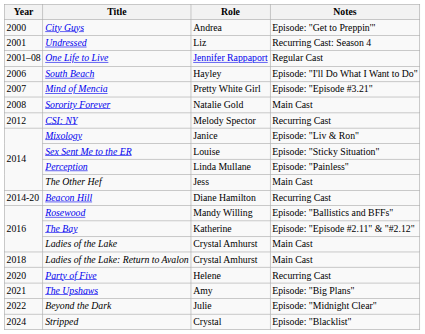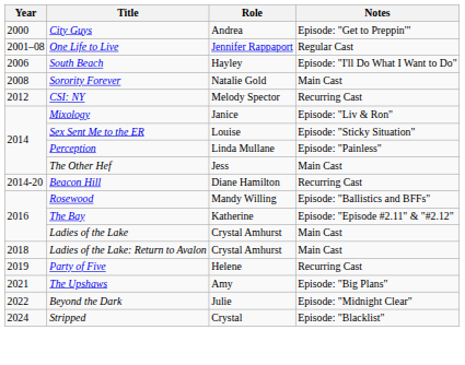 <table class="wikitable sortable">
 <tr>
 <th>Year</th>
 <th>Title</th>
 <th>Role</th>
 <th>Notes</th>
 </tr>
 <tr>
 <td>2000</td>
 <td><em><a href='#'>City Guys</a></em></td>
 <td>Andrea</td>
 <td>Episode: "Get to Preppin'"</td>
 </tr>
 <tr>
-<td>2001</td>
-<td><em><a href='#'>Undressed</a></em></td>
-<td>Liz</td>
-<td>Recurring Cast: Season 4</td>
-</tr>
-<tr>
 <td>2001–08</td>
 <td><em><a href='#'>One Life to Live</a></em></td>
 <td><a href='#'>Jennifer Rappaport</a></td>
 <td>Regular Cast</td>
 </tr>
 <tr>
 <td>2006</td>
 <td><em><a href='#'>South Beach</a></em></td>
 <td>Hayley</td>
 <td>Episode: "I'll Do What I Want to Do"</td>
-</tr>
-<tr>
-<td>2007</td>
-<td><em><a href='#'>Mind of Mencia</a></em></td>
-<td>Pretty White Girl</td>
-<td>Episode: "Episode #3.21"</td>
 </tr>
 <tr>
 <td>2008</td>
 <td><em><a href='#'>Sorority Forever</a></em></td>
 <td>Natalie Gold</td>
 <td>Main Cast</td>
 </tr>
 <tr>
 <td>2012</td>
 <td><em><a href='#'>CSI: NY</a></em></td>
 <td>Melody Spector</td>
 <td>Recurring Cast</td>
 </tr>
 <tr>
 <td rowspan="4">2014</td>
 <td><em><a href='#'>Mixology</a></em></td>
 <td>Janice</td>
 <td>Episode: "Liv & Ron"</td>
 </tr>
 <tr>
 <td><em><a href='#'>Sex Sent Me to the ER</a></em></td>
 <td>Louise</td>
 <td>Episode: "Sticky Situation"</td>
 </tr>
 <tr>
 <td><em><a href='#'>Perception</a></em></td>
 <td>Linda Mullane</td>
 <td>Episode: "Painless"</td>
 </tr>
 <tr>
 <td><em>The Other Hef</em></td>
 <td>Jess</td>
 <td>Main Cast</td>
 </tr>
 <tr>
 <td>2014-20</td>
 <td><em><a href='#'>Beacon Hill</a></em></td>
 <td>Diane Hamilton</td>
 <td>Recurring Cast</td>
 </tr>
 <tr>
 <td rowspan="3">2016</td>
 <td><em><a href='#'>Rosewood</a></em></td>
 <td>Mandy Willing</td>
 <td>Episode: "Ballistics and BFFs" </td>
 </tr>
 <tr>
 <td><em><a href='#'>The Bay</a></em></td>
 <td>Katherine</td>
 <td>Episode: "Episode #2.11" & "#2.12"</td>
 </tr>
 <tr>
 <td><em>Ladies of the Lake</em></td>
 <td>Crystal Amhurst</td>
 <td>Main Cast</td>
 </tr>
 <tr>
 <td>2018</td>
 <td><em>Ladies of the Lake: Return to Avalon</em></td>
 <td>Crystal Amhurst</td>
 <td>Main Cast</td>
 </tr>
 <tr>
-<td>2020</td>
+<td>2019</td>
 <td><em><a href='#'>Party of Five</a></em></td>
 <td>Helene</td>
 <td>Recurring Cast</td>
 </tr>
 <tr>
 <td>2021</td>
 <td><em><a href='#'>The Upshaws</a></em></td>
 <td>Amy</td>
 <td>Episode: "Big Plans"</td>
 </tr>
 <tr>
 <td>2022</td>
 <td><em>Beyond the Dark</em></td>
 <td>Julie</td>
 <td>Episode: "Midnight Clear"</td>
 </tr>
 <tr>
 <td>2024</td>
 <td><em>Stripped</em></td>
 <td>Crystal</td>
 <td>Episode: "Blacklist"</td>
 </tr>
 </table>
